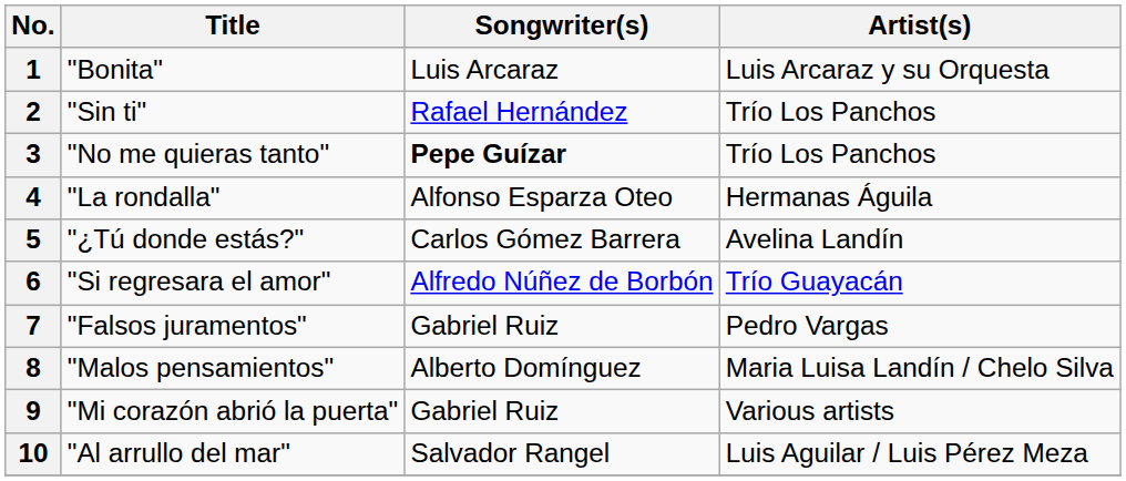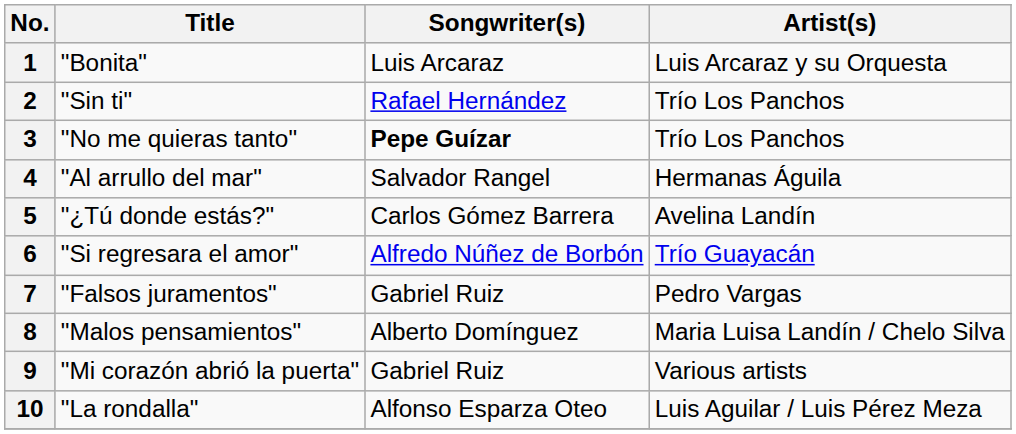 <table class="wikitable sortable" style="text-align: left">
 <tr>
 <th scope="col">No.</th>
 <th scope="col">Title</th>
 <th scope="col">Songwriter(s)</th>
 <th scope="col">Artist(s)</th>
 </tr>
 <tr>
 <th scope="row">1</th>
 <td>"Bonita"</td>
 <td>Luis Arcaraz</td>
 <td>Luis Arcaraz y su Orquesta</td>
 </tr>
 <tr>
 <th scope="row">2</th>
 <td>"Sin ti"</td>
 <td><a href='#'>Rafael Hernández</a></td>
 <td>Trío Los Panchos</td>
 </tr>
 <tr>
 <th scope="row">3</th>
 <td>"No me quieras tanto"</td>
 <td><strong>Pepe Guízar</strong></td>
 <td>Trío Los Panchos</td>
 </tr>
 <tr>
 <th scope="row">4</th>
-<td>"La rondalla"</td>
-<td>Alfonso Esparza Oteo</td>
+<td>"Al arrullo del mar"</td>
+<td>Salvador Rangel</td>
 <td>Hermanas Águila</td>
 </tr>
 <tr>
 <th scope="row">5</th>
 <td>"¿Tú donde estás?"</td>
 <td>Carlos Gómez Barrera</td>
 <td>Avelina Landín</td>
 </tr>
 <tr>
 <th scope="row">6</th>
 <td>"Si regresara el amor"</td>
 <td><a href='#'>Alfredo Núñez de Borbón</a></td>
 <td><a href='#'>Trío Guayacán</a></td>
 </tr>
 <tr>
 <th scope="row">7</th>
 <td>"Falsos juramentos"</td>
 <td>Gabriel Ruiz</td>
 <td>Pedro Vargas</td>
 </tr>
 <tr>
 <th scope="row">8</th>
 <td>"Malos pensamientos"</td>
 <td>Alberto Domínguez</td>
 <td>Maria Luisa Landín / Chelo Silva</td>
 </tr>
 <tr>
 <th scope="row">9</th>
 <td>"Mi corazón abrió la puerta"</td>
 <td>Gabriel Ruiz</td>
 <td>Various artists</td>
 </tr>
 <tr>
 <th scope="row">10</th>
-<td>"Al arrullo del mar"</td>
-<td>Salvador Rangel</td>
+<td>"La rondalla"</td>
+<td>Alfonso Esparza Oteo</td>
 <td>Luis Aguilar / Luis Pérez Meza</td>
 </tr>
 <tr>
 </tr>
 </table>
